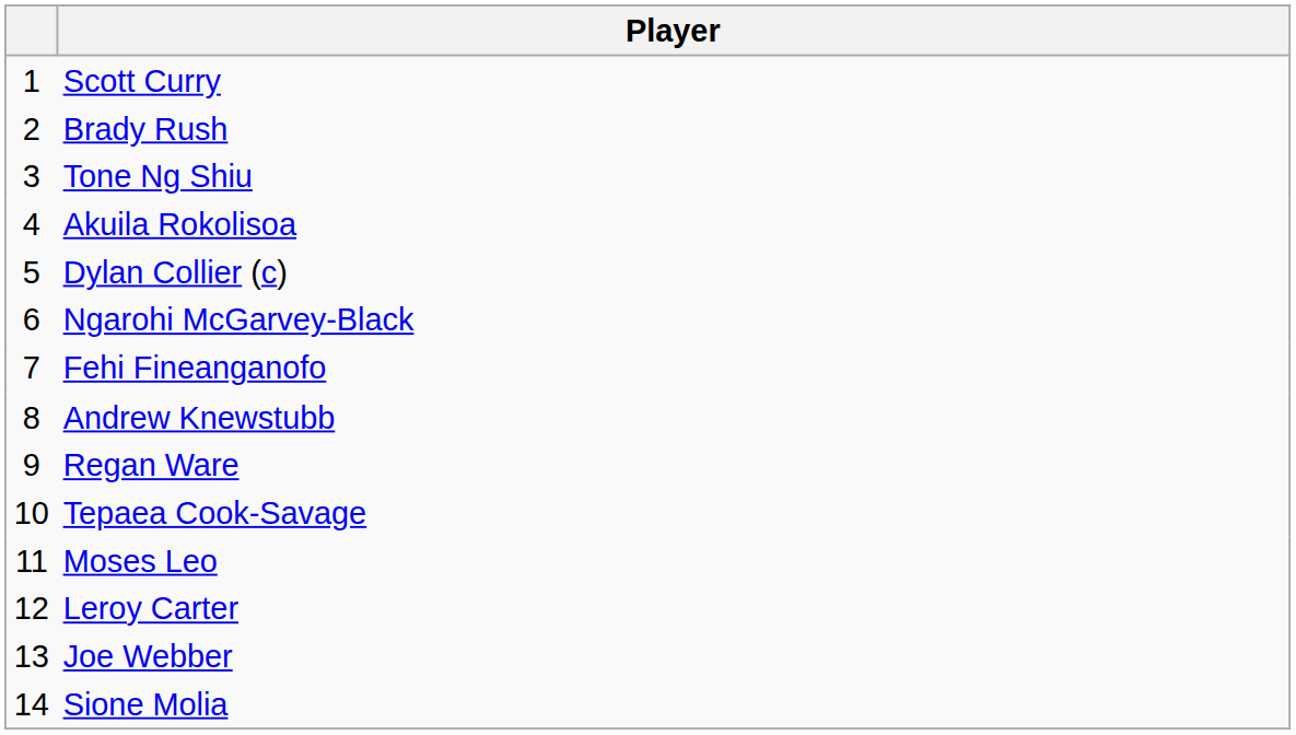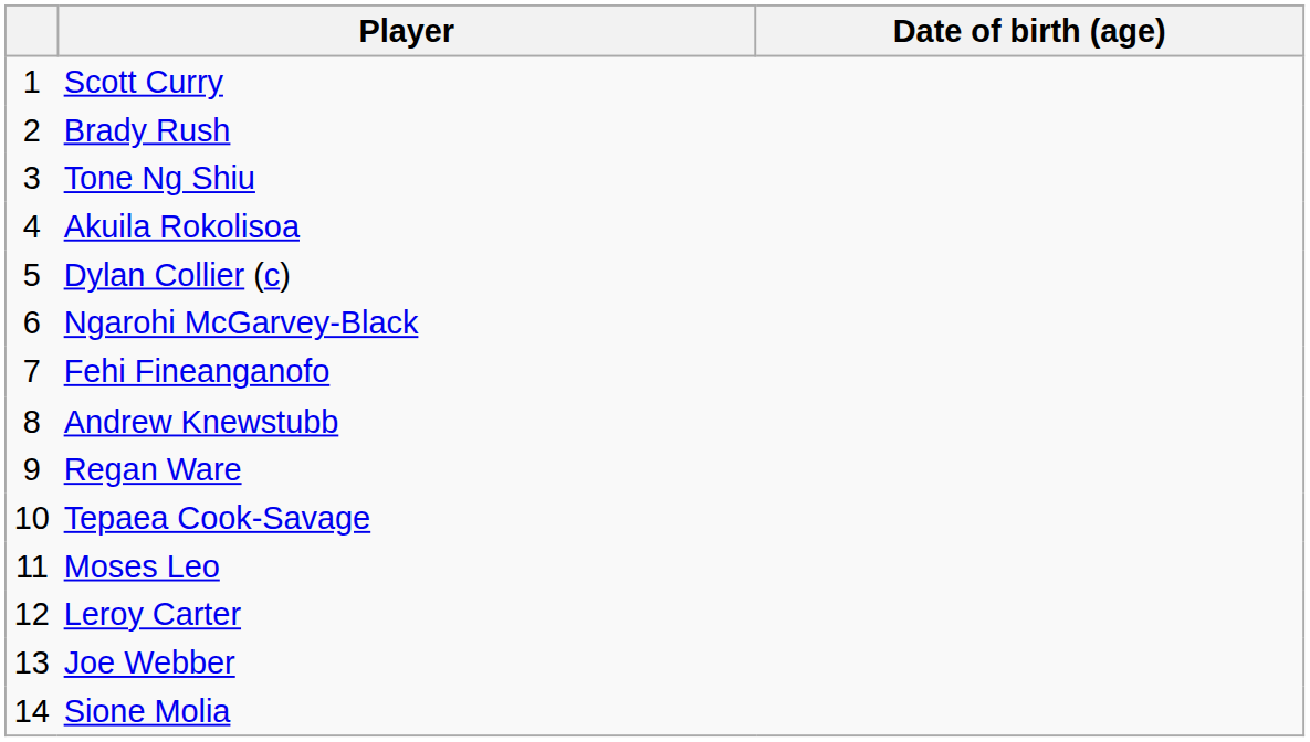 <table class="sortable wikitable plainrowheaders" style="font-size:95%; width: 70%">
 <tr>
 <th scope="col" style="width:4%"></th>
 <th scope="col">Player</th>
+<th scope="col">Date of birth (age)</th>
 </tr>
 <tr>
 <td style="text-align:center; border:0">1</td>
 <td style="text-align:left; border:0"><a href='#'>Scott Curry</a></td>
+<td style="text-align:left; border:0"></td>
 </tr>
 <tr>
 <td style="text-align:center; border:0">2</td>
 <td style="text-align:left; border:0"><a href='#'>Brady Rush</a></td>
+<td style="text-align:left; border:0"></td>
 </tr>
 <tr>
 <td style="text-align:center; border:0">3</td>
 <td style="text-align:left; border:0"><a href='#'>Tone Ng Shiu</a></td>
+<td style="text-align:left; border:0"></td>
 </tr>
 <tr>
 <td style="text-align:center; border:0">4</td>
 <td style="text-align:left; border:0"><a href='#'>Akuila Rokolisoa</a></td>
+<td style="text-align:left; border:0"></td>
 </tr>
 <tr>
 <td style="text-align:center; border:0">5</td>
 <td style="text-align:left; border:0"><a href='#'>Dylan Collier</a> (<a href='#'>c</a>)</td>
+<td style="text-align:left; border:0"></td>
 </tr>
 <tr>
 <td style="text-align:center; border:0">6</td>
 <td style="text-align:left; border:0"><a href='#'>Ngarohi McGarvey-Black</a></td>
+<td style="text-align:left; border:0"></td>
 </tr>
 <tr>
 <td style="text-align:center; border:0">7</td>
 <td style="text-align:left; border:0"><a href='#'>Fehi Fineanganofo</a></td>
+<td style="text-align:left; border:0"></td>
 </tr>
 <tr>
 <td style="text-align:center; border:0">8</td>
 <td style="text-align:left; border:0"><a href='#'>Andrew Knewstubb</a></td>
+<td style="text-align:left; border:0"></td>
 </tr>
 <tr>
 <td style="text-align:center; border:0">9</td>
 <td style="text-align:left; border:0"><a href='#'>Regan Ware</a></td>
+<td style="text-align:left; border:0"></td>
 </tr>
 <tr>
 <td style="text-align:center; border:0">10</td>
 <td style="text-align:left; border:0"><a href='#'>Tepaea Cook-Savage</a></td>
+<td style="text-align:left; border:0"></td>
 </tr>
 <tr>
 <td style="text-align:center; border:0">11</td>
 <td style="text-align:left; border:0"><a href='#'>Moses Leo</a></td>
+<td style="text-align:left; border:0"></td>
 </tr>
 <tr>
 <td style="text-align:center; border:0">12</td>
 <td style="text-align:left; border:0"><a href='#'>Leroy Carter</a></td>
+<td style="text-align:left; border:0"></td>
 </tr>
 <tr>
 <td style="text-align:center; border:0">13</td>
 <td style="text-align:left; border:0"><a href='#'>Joe Webber</a></td>
+<td style="text-align:left; border:0"></td>
 </tr>
 <tr>
 <td style="text-align:center; border:0">14</td>
 <td style="text-align:left; border:0"><a href='#'>Sione Molia</a></td>
+<td style="text-align:left; border:0"></td>
 </tr>
 </table>
